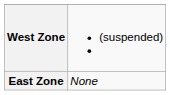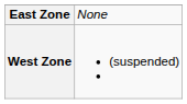 <table class="wikitable">
 <tr>
+</tr>
+<tr>
+<th>East Zone</th>
+<td valign=top><em>None</em></td>
 </tr>
 <tr>
 <th>West Zone</th>
 <td valign=top><br><ul><li> (suspended)</li><li></li></ul></td>
 </tr>
-<tr>
-<th>East Zone</th>
-<td valign=top><em>None</em></td>
-</tr>
 </table>
